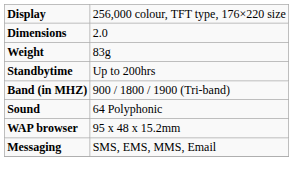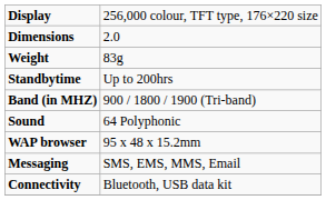 <table class="wikitable">
 <tr>
 <td><strong>Display</strong></td>
 <td>256,000 colour, TFT type, 176×220 size</td>
 </tr>
 <tr>
 <td><strong>Dimensions</strong></td>
 <td>2.0</td>
 </tr>
 <tr>
 <td><strong>Weight</strong></td>
 <td>83g</td>
 </tr>
 <tr>
 <td><strong>Standbytime</strong></td>
 <td>Up to 200hrs</td>
 </tr>
 <tr>
 <td><strong>Band (in MHZ)</strong></td>
 <td>900 / 1800 / 1900 (Tri-band)</td>
 </tr>
 <tr>
 <td><strong>Sound</strong></td>
 <td>64 Polyphonic</td>
 </tr>
 <tr>
 <td><strong>WAP browser</strong></td>
 <td>95 x 48 x 15.2mm</td>
 </tr>
 <tr>
 <td><strong>Messaging</strong></td>
 <td>SMS, EMS, MMS, Email</td>
 </tr>
 <tr>
+<td><strong>Connectivity</strong></td>
+<td>Bluetooth, USB data kit</td>
+</tr>
+<tr>
 </tr>
 </table>
